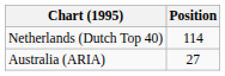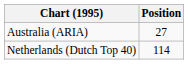 <table class="wikitable">
 <tr>
 <th>Chart (1995)</th>
 <th>Position</th>
 </tr>
 <tr>
+<td>Australia (ARIA)</td>
+<td align="center">27</td>
+</tr>
+<tr>
 <td>Netherlands (Dutch Top 40)</td>
 <td align="center">114</td>
 </tr>
-<tr>
-<td>Australia (ARIA)</td>
-<td align="center">27</td>
-</tr>
 </table>
